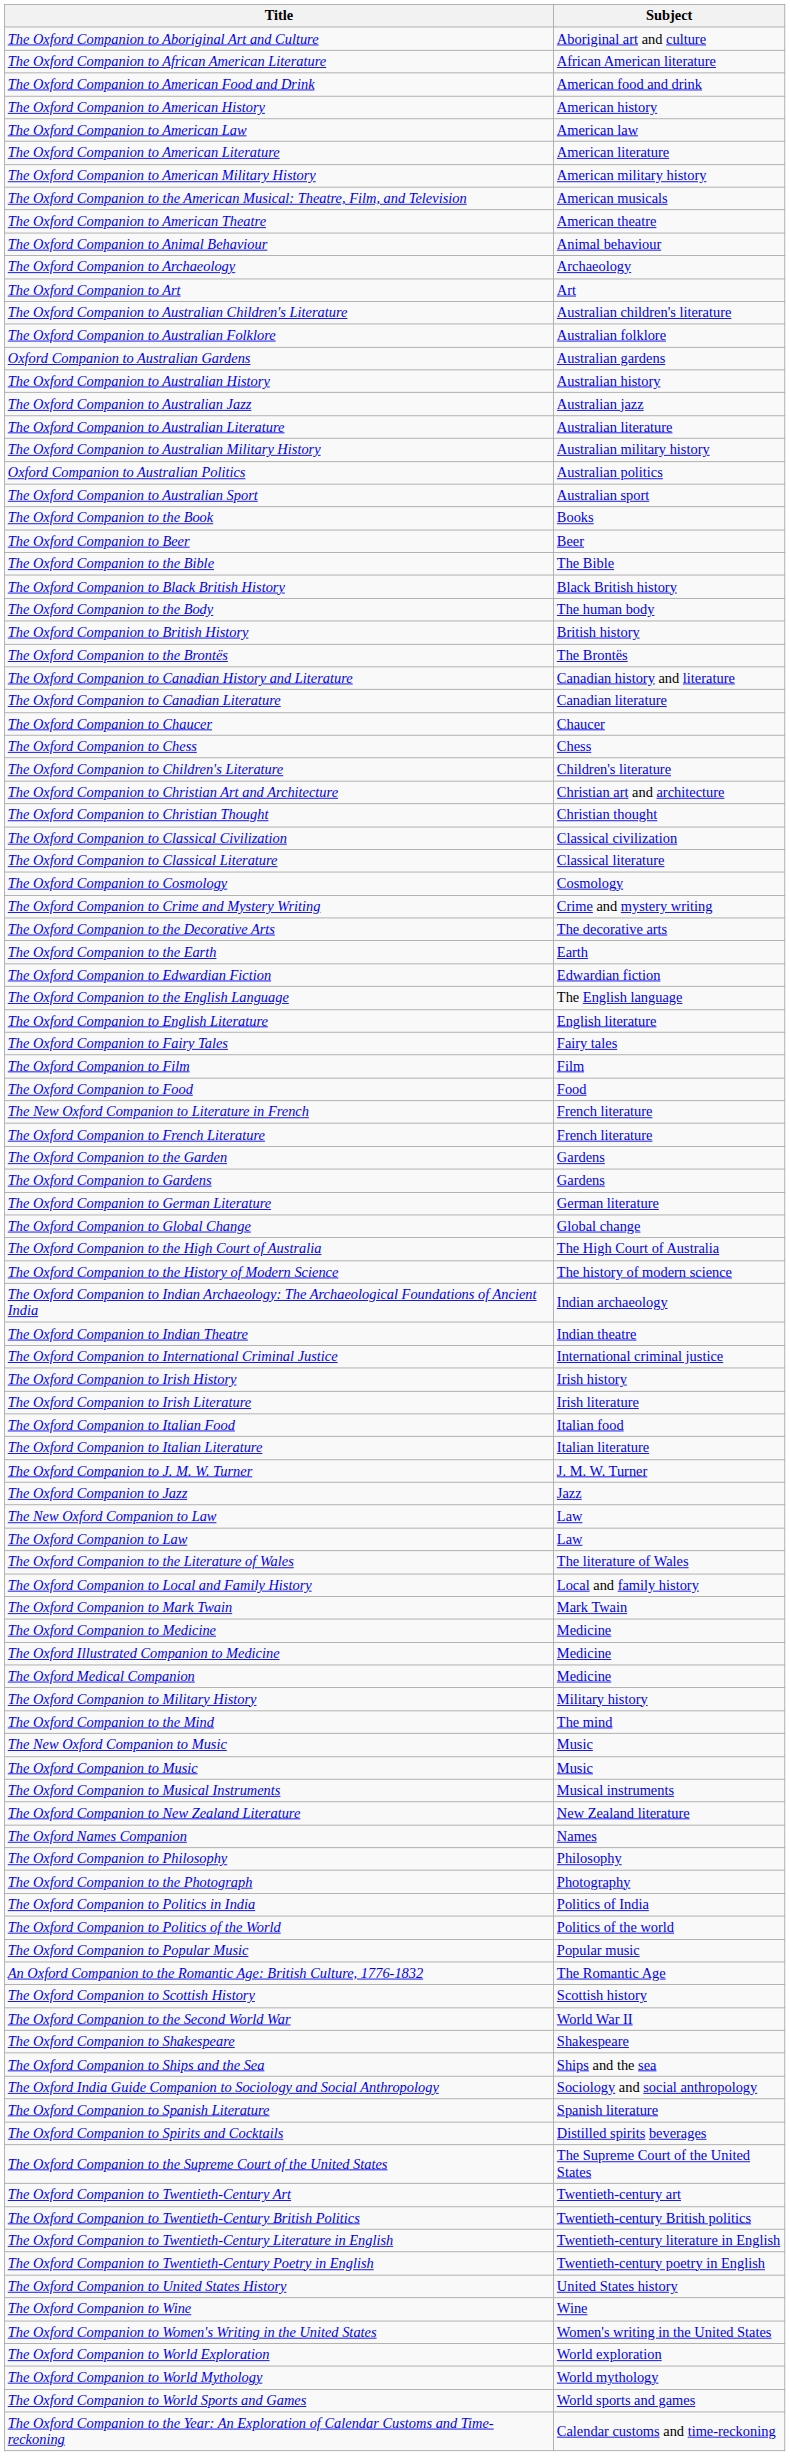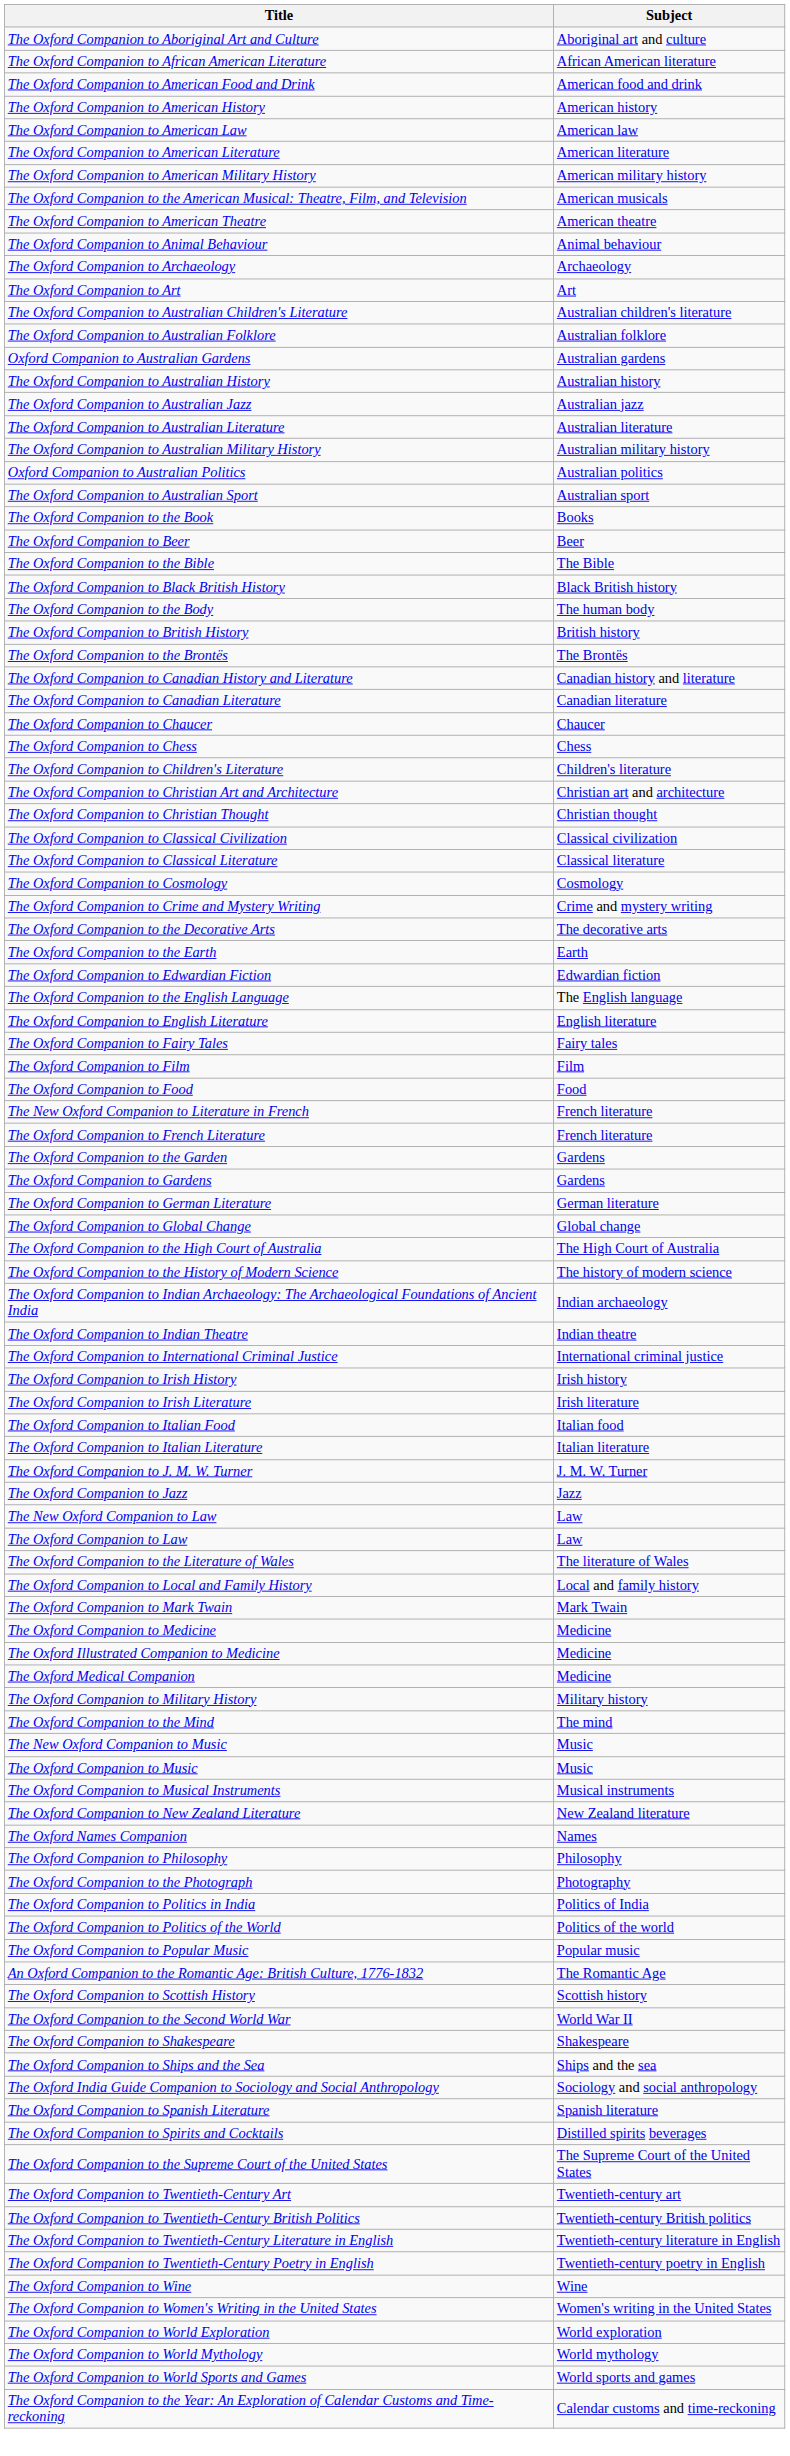 <table class="wikitable sortable">
 <tr>
 <th>Title</th>
 <th>Subject</th>
 </tr>
 <tr>
 <td><em><a href='#'>The Oxford Companion to Aboriginal Art and Culture</a></em></td>
 <td><a href='#'>Aboriginal art</a> and <a href='#'>culture</a></td>
 </tr>
 <tr>
 <td><em><a href='#'>The Oxford Companion to African American Literature</a></em></td>
 <td><a href='#'>African American literature</a></td>
 </tr>
 <tr>
 <td><em><a href='#'>The Oxford Companion to American Food and Drink</a></em></td>
 <td><a href='#'>American food and drink</a></td>
 </tr>
 <tr>
 <td><em><a href='#'>The Oxford Companion to American History</a></em></td>
 <td><a href='#'>American history</a></td>
 </tr>
 <tr>
 <td><em><a href='#'>The Oxford Companion to American Law</a></em></td>
 <td><a href='#'>American law</a></td>
 </tr>
 <tr>
 <td><em><a href='#'>The Oxford Companion to American Literature</a></em></td>
 <td><a href='#'>American literature</a></td>
 </tr>
 <tr>
 <td><em><a href='#'>The Oxford Companion to American Military History</a></em></td>
 <td><a href='#'>American military history</a></td>
 </tr>
 <tr>
 <td><a href='#'><em>The Oxford Companion to the American Musical: Theatre, Film, and Television</em></a></td>
 <td><a href='#'>American musicals</a></td>
 </tr>
 <tr>
 <td><em><a href='#'>The Oxford Companion to American Theatre</a></em></td>
 <td><a href='#'>American theatre</a></td>
 </tr>
 <tr>
 <td><em><a href='#'>The Oxford Companion to Animal Behaviour</a></em></td>
 <td><a href='#'>Animal behaviour</a></td>
 </tr>
 <tr>
 <td><em><a href='#'>The Oxford Companion to Archaeology</a></em></td>
 <td><a href='#'>Archaeology</a></td>
 </tr>
 <tr>
 <td><em><a href='#'>The Oxford Companion to Art</a></em></td>
 <td><a href='#'>Art</a></td>
 </tr>
 <tr>
 <td><em><a href='#'>The Oxford Companion to Australian Children's Literature</a></em></td>
 <td><a href='#'>Australian children's literature</a></td>
 </tr>
 <tr>
 <td><em><a href='#'>The Oxford Companion to Australian Folklore</a></em></td>
 <td><a href='#'>Australian folklore</a></td>
 </tr>
 <tr>
 <td><em><a href='#'>Oxford Companion to Australian Gardens</a></em></td>
 <td><a href='#'>Australian gardens</a></td>
 </tr>
 <tr>
 <td><em><a href='#'>The Oxford Companion to Australian History</a></em></td>
 <td><a href='#'>Australian history</a></td>
 </tr>
 <tr>
 <td><em><a href='#'>The Oxford Companion to Australian Jazz</a></em></td>
 <td><a href='#'>Australian jazz</a></td>
 </tr>
 <tr>
 <td><em><a href='#'>The Oxford Companion to Australian Literature</a></em></td>
 <td><a href='#'>Australian literature</a></td>
 </tr>
 <tr>
 <td><em><a href='#'>The Oxford Companion to Australian Military History</a></em></td>
 <td><a href='#'>Australian military history</a></td>
 </tr>
 <tr>
 <td><em><a href='#'>Oxford Companion to Australian Politics</a></em></td>
 <td><a href='#'>Australian politics</a></td>
 </tr>
 <tr>
 <td><em><a href='#'>The Oxford Companion to Australian Sport</a></em></td>
 <td><a href='#'>Australian sport</a></td>
 </tr>
 <tr>
 <td><em><a href='#'>The Oxford Companion to the Book</a></em></td>
 <td><a href='#'>Books</a></td>
 </tr>
 <tr>
 <td><em><a href='#'>The Oxford Companion to Beer</a></em></td>
 <td><a href='#'>Beer</a></td>
 </tr>
 <tr>
 <td><em><a href='#'>The Oxford Companion to the Bible</a></em></td>
 <td><a href='#'>The Bible</a></td>
 </tr>
 <tr>
 <td><em><a href='#'>The Oxford Companion to Black British History</a></em></td>
 <td><a href='#'>Black British history</a></td>
 </tr>
 <tr>
 <td><em><a href='#'>The Oxford Companion to the Body</a></em></td>
 <td><a href='#'>The human body</a></td>
 </tr>
 <tr>
 <td><em><a href='#'>The Oxford Companion to British History</a></em></td>
 <td><a href='#'>British history</a></td>
 </tr>
 <tr>
 <td><em><a href='#'>The Oxford Companion to the Brontës</a></em></td>
 <td><a href='#'>The Brontës</a></td>
 </tr>
 <tr>
 <td><em><a href='#'>The Oxford Companion to Canadian History and Literature</a></em></td>
 <td><a href='#'>Canadian history</a> and <a href='#'>literature</a></td>
 </tr>
 <tr>
 <td><em><a href='#'>The Oxford Companion to Canadian Literature</a></em></td>
 <td><a href='#'>Canadian literature</a></td>
 </tr>
 <tr>
 <td><em><a href='#'>The Oxford Companion to Chaucer</a></em></td>
 <td><a href='#'>Chaucer</a></td>
 </tr>
 <tr>
 <td><em><a href='#'>The Oxford Companion to Chess</a></em></td>
 <td><a href='#'>Chess</a></td>
 </tr>
 <tr>
 <td><em><a href='#'>The Oxford Companion to Children's Literature</a></em></td>
 <td><a href='#'>Children's literature</a></td>
 </tr>
 <tr>
 <td><em><a href='#'>The Oxford Companion to Christian Art and Architecture</a></em></td>
 <td><a href='#'>Christian art</a> and <a href='#'>architecture</a></td>
 </tr>
 <tr>
 <td><em><a href='#'>The Oxford Companion to Christian Thought</a></em></td>
 <td><a href='#'>Christian thought</a></td>
 </tr>
 <tr>
 <td><em><a href='#'>The Oxford Companion to Classical Civilization</a></em></td>
 <td><a href='#'>Classical civilization</a></td>
 </tr>
 <tr>
 <td><em><a href='#'>The Oxford Companion to Classical Literature</a></em></td>
 <td><a href='#'>Classical literature</a></td>
 </tr>
 <tr>
 <td><em><a href='#'>The Oxford Companion to Cosmology</a></em></td>
 <td><a href='#'>Cosmology</a></td>
 </tr>
 <tr>
 <td><em><a href='#'>The Oxford Companion to Crime and Mystery Writing</a></em></td>
 <td><a href='#'>Crime</a> and <a href='#'>mystery writing</a></td>
 </tr>
 <tr>
 <td><em><a href='#'>The Oxford Companion to the Decorative Arts</a></em></td>
 <td><a href='#'>The decorative arts</a></td>
 </tr>
 <tr>
 <td><em><a href='#'>The Oxford Companion to the Earth</a></em></td>
 <td><a href='#'>Earth</a></td>
 </tr>
 <tr>
 <td><em><a href='#'>The Oxford Companion to Edwardian Fiction</a></em></td>
 <td><a href='#'>Edwardian fiction</a></td>
 </tr>
 <tr>
 <td><em><a href='#'>The Oxford Companion to the English Language</a></em></td>
 <td>The <a href='#'>English language</a></td>
 </tr>
 <tr>
 <td><em><a href='#'>The Oxford Companion to English Literature</a></em></td>
 <td><a href='#'>English literature</a></td>
 </tr>
 <tr>
 <td><em><a href='#'>The Oxford Companion to Fairy Tales</a></em></td>
 <td><a href='#'>Fairy tales</a></td>
 </tr>
 <tr>
 <td><em><a href='#'>The Oxford Companion to Film</a></em></td>
 <td><a href='#'>Film</a></td>
 </tr>
 <tr>
 <td><em><a href='#'>The Oxford Companion to Food</a></em></td>
 <td><a href='#'>Food</a></td>
 </tr>
 <tr>
 <td><em><a href='#'>The New Oxford Companion to Literature in French</a></em></td>
 <td><a href='#'>French literature</a></td>
 </tr>
 <tr>
 <td><em><a href='#'>The Oxford Companion to French Literature</a></em></td>
 <td><a href='#'>French literature</a></td>
 </tr>
 <tr>
 <td><em><a href='#'>The Oxford Companion to the Garden</a></em></td>
 <td><a href='#'>Gardens</a></td>
 </tr>
 <tr>
 <td><em><a href='#'>The Oxford Companion to Gardens</a></em></td>
 <td><a href='#'>Gardens</a></td>
 </tr>
 <tr>
 <td><em><a href='#'>The Oxford Companion to German Literature</a></em></td>
 <td><a href='#'>German literature</a></td>
 </tr>
 <tr>
 <td><em><a href='#'>The Oxford Companion to Global Change</a></em></td>
 <td><a href='#'>Global change</a></td>
 </tr>
 <tr>
 <td><em><a href='#'>The Oxford Companion to the High Court of Australia</a></em></td>
 <td><a href='#'>The High Court of Australia</a></td>
 </tr>
 <tr>
 <td><em><a href='#'>The Oxford Companion to the History of Modern Science</a></em></td>
 <td><a href='#'>The history of modern science</a></td>
 </tr>
 <tr>
 <td><em><a href='#'>The Oxford Companion to Indian Archaeology: The Archaeological Foundations of Ancient India</a></em></td>
 <td><a href='#'>Indian archaeology</a></td>
 </tr>
 <tr>
 <td><em><a href='#'>The Oxford Companion to Indian Theatre</a></em></td>
 <td><a href='#'>Indian theatre</a></td>
 </tr>
 <tr>
 <td><em><a href='#'>The Oxford Companion to International Criminal Justice</a></em></td>
 <td><a href='#'>International criminal justice</a></td>
 </tr>
 <tr>
 <td><em><a href='#'>The Oxford Companion to Irish History</a></em></td>
 <td><a href='#'>Irish history</a></td>
 </tr>
 <tr>
 <td><em><a href='#'>The Oxford Companion to Irish Literature</a></em></td>
 <td><a href='#'>Irish literature</a></td>
 </tr>
 <tr>
 <td><em><a href='#'>The Oxford Companion to Italian Food</a></em></td>
 <td><a href='#'>Italian food</a></td>
 </tr>
 <tr>
 <td><em><a href='#'>The Oxford Companion to Italian Literature</a></em></td>
 <td><a href='#'>Italian literature</a></td>
 </tr>
 <tr>
 <td><em><a href='#'>The Oxford Companion to J. M. W. Turner</a></em></td>
 <td><a href='#'>J. M. W. Turner</a></td>
 </tr>
 <tr>
 <td><em><a href='#'>The Oxford Companion to Jazz</a></em></td>
 <td><a href='#'>Jazz</a></td>
 </tr>
 <tr>
 <td><em><a href='#'>The New Oxford Companion to Law</a></em></td>
 <td><a href='#'>Law</a></td>
 </tr>
 <tr>
 <td><em><a href='#'>The Oxford Companion to Law</a></em></td>
 <td><a href='#'>Law</a></td>
 </tr>
 <tr>
 <td><em><a href='#'>The Oxford Companion to the Literature of Wales</a></em></td>
 <td><a href='#'>The literature of Wales</a></td>
 </tr>
 <tr>
 <td><em><a href='#'>The Oxford Companion to Local and Family History</a></em></td>
 <td><a href='#'>Local</a> and <a href='#'>family history</a></td>
 </tr>
 <tr>
 <td><em><a href='#'>The Oxford Companion to Mark Twain</a></em></td>
 <td><a href='#'>Mark Twain</a></td>
 </tr>
 <tr>
 <td><em><a href='#'>The Oxford Companion to Medicine</a></em></td>
 <td><a href='#'>Medicine</a></td>
 </tr>
 <tr>
 <td><em><a href='#'>The Oxford Illustrated Companion to Medicine</a></em></td>
 <td><a href='#'>Medicine</a></td>
 </tr>
 <tr>
 <td><em><a href='#'>The Oxford Medical Companion</a></em></td>
 <td><a href='#'>Medicine</a></td>
 </tr>
 <tr>
 <td><em><a href='#'>The Oxford Companion to Military History</a></em></td>
 <td><a href='#'>Military history</a></td>
 </tr>
 <tr>
 <td><em><a href='#'>The Oxford Companion to the Mind</a></em></td>
 <td><a href='#'>The mind</a></td>
 </tr>
 <tr>
 <td><em><a href='#'>The New Oxford Companion to Music</a></em></td>
 <td><a href='#'>Music</a></td>
 </tr>
 <tr>
 <td><em><a href='#'>The Oxford Companion to Music</a></em></td>
 <td><a href='#'>Music</a></td>
 </tr>
 <tr>
 <td><em><a href='#'>The Oxford Companion to Musical Instruments</a></em></td>
 <td><a href='#'>Musical instruments</a></td>
 </tr>
 <tr>
 <td><em><a href='#'>The Oxford Companion to New Zealand Literature</a></em></td>
 <td><a href='#'>New Zealand literature</a></td>
 </tr>
 <tr>
 <td><em><a href='#'>The Oxford Names Companion</a></em></td>
 <td><a href='#'>Names</a></td>
 </tr>
 <tr>
 <td><em><a href='#'>The Oxford Companion to Philosophy</a></em></td>
 <td><a href='#'>Philosophy</a></td>
 </tr>
 <tr>
 <td><em><a href='#'>The Oxford Companion to the Photograph</a></em></td>
 <td><a href='#'>Photography</a></td>
 </tr>
 <tr>
 <td><em><a href='#'>The Oxford Companion to Politics in India</a></em></td>
 <td><a href='#'>Politics of India</a></td>
 </tr>
 <tr>
 <td><em><a href='#'>The Oxford Companion to Politics of the World</a></em></td>
 <td><a href='#'>Politics of the world</a></td>
 </tr>
 <tr>
 <td><em><a href='#'>The Oxford Companion to Popular Music</a></em></td>
 <td><a href='#'>Popular music</a></td>
 </tr>
 <tr>
 <td><em><a href='#'>An Oxford Companion to the Romantic Age: British Culture, 1776-1832</a></em></td>
 <td><a href='#'>The Romantic Age</a></td>
 </tr>
 <tr>
 <td><em><a href='#'>The Oxford Companion to Scottish History</a></em></td>
 <td><a href='#'>Scottish history</a></td>
 </tr>
 <tr>
 <td><em><a href='#'>The Oxford Companion to the Second World War</a></em></td>
 <td><a href='#'>World War II</a></td>
 </tr>
 <tr>
 <td><em><a href='#'>The Oxford Companion to Shakespeare</a></em></td>
 <td><a href='#'>Shakespeare</a></td>
 </tr>
 <tr>
 <td><em><a href='#'>The Oxford Companion to Ships and the Sea</a></em></td>
 <td><a href='#'>Ships</a> and the <a href='#'>sea</a></td>
 </tr>
 <tr>
 <td><em><a href='#'>The Oxford India Guide Companion to Sociology and Social Anthropology</a></em></td>
 <td><a href='#'>Sociology</a> and <a href='#'>social anthropology</a></td>
 </tr>
 <tr>
 <td><em><a href='#'>The Oxford Companion to Spanish Literature</a></em></td>
 <td><a href='#'>Spanish literature</a></td>
 </tr>
 <tr>
 <td><em><a href='#'>The Oxford Companion to Spirits and Cocktails</a></em></td>
 <td><a href='#'>Distilled spirits</a> <a href='#'>beverages</a></td>
 </tr>
 <tr>
 <td><em><a href='#'>The Oxford Companion to the Supreme Court of the United States</a></em></td>
 <td><a href='#'>The Supreme Court of the United States</a></td>
 </tr>
 <tr>
 <td><em><a href='#'>The Oxford Companion to Twentieth-Century Art</a></em></td>
 <td><a href='#'>Twentieth-century art</a></td>
 </tr>
 <tr>
 <td><em><a href='#'>The Oxford Companion to Twentieth-Century British Politics</a></em></td>
 <td><a href='#'>Twentieth-century British politics</a></td>
 </tr>
 <tr>
 <td><em><a href='#'>The Oxford Companion to Twentieth-Century Literature in English</a></em></td>
 <td><a href='#'>Twentieth-century literature in English</a></td>
 </tr>
 <tr>
 <td><em><a href='#'>The Oxford Companion to Twentieth-Century Poetry in English</a></em></td>
 <td><a href='#'>Twentieth-century poetry in English</a></td>
 </tr>
 <tr>
-<td><em><a href='#'>The Oxford Companion to United States History</a></em></td>
-<td><a href='#'>United States history</a></td>
-</tr>
-<tr>
 <td><em><a href='#'>The Oxford Companion to Wine</a></em></td>
 <td><a href='#'>Wine</a></td>
 </tr>
 <tr>
 <td><em><a href='#'>The Oxford Companion to Women's Writing in the United States</a></em></td>
 <td><a href='#'>Women's writing in the United States</a></td>
 </tr>
 <tr>
 <td><em><a href='#'>The Oxford Companion to World Exploration</a></em></td>
 <td><a href='#'>World exploration</a></td>
 </tr>
 <tr>
 <td><em><a href='#'>The Oxford Companion to World Mythology</a></em></td>
 <td><a href='#'>World mythology</a></td>
 </tr>
 <tr>
 <td><em><a href='#'>The Oxford Companion to World Sports and Games</a></em></td>
 <td><a href='#'>World sports and games</a></td>
 </tr>
 <tr>
 <td><em><a href='#'>The Oxford Companion to the Year: An Exploration of Calendar Customs and Time-reckoning</a></em></td>
 <td><a href='#'>Calendar customs</a> and <a href='#'>time-reckoning</a></td>
 </tr>
 </table>
